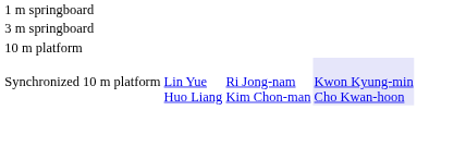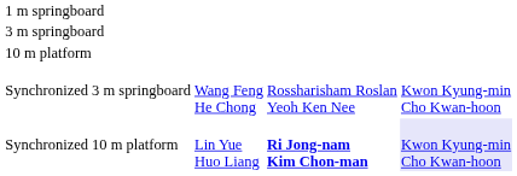 <table>
 <tr>
 <td>1 m springboard<br></td>
 <td></td>
 <td></td>
 <td></td>
 </tr>
 <tr>
 <td>3 m springboard<br></td>
 <td></td>
 <td></td>
 <td></td>
 </tr>
 <tr>
 <td>10 m platform<br></td>
 <td></td>
 <td></td>
 <td></td>
 </tr>
 <tr>
+<td>Synchronized 3 m springboard<br></td>
+<td><br><a href='#'>Wang Feng</a><br><a href='#'>He Chong</a></td>
+<td><br><a href='#'>Rossharisham Roslan</a><br><a href='#'>Yeoh Ken Nee</a></td>
+<td><br><a href='#'>Kwon Kyung-min</a><br><a href='#'>Cho Kwan-hoon</a></td>
+</tr>
+<tr>
 <td>Synchronized 10 m platform<br></td>
 <td><br><a href='#'>Lin Yue</a><br><a href='#'>Huo Liang</a></td>
-<td><br><a href='#'>Ri Jong-nam</a><br><a href='#'>Kim Chon-man</a></td>
+<td><strong><br><a href='#'>Ri Jong-nam</a><br><a href='#'>Kim Chon-man</a></strong></td>
 <td style="background: lavender;"><br><a href='#'>Kwon Kyung-min</a><br><a href='#'>Cho Kwan-hoon</a></td>
 </tr>
 </table>
